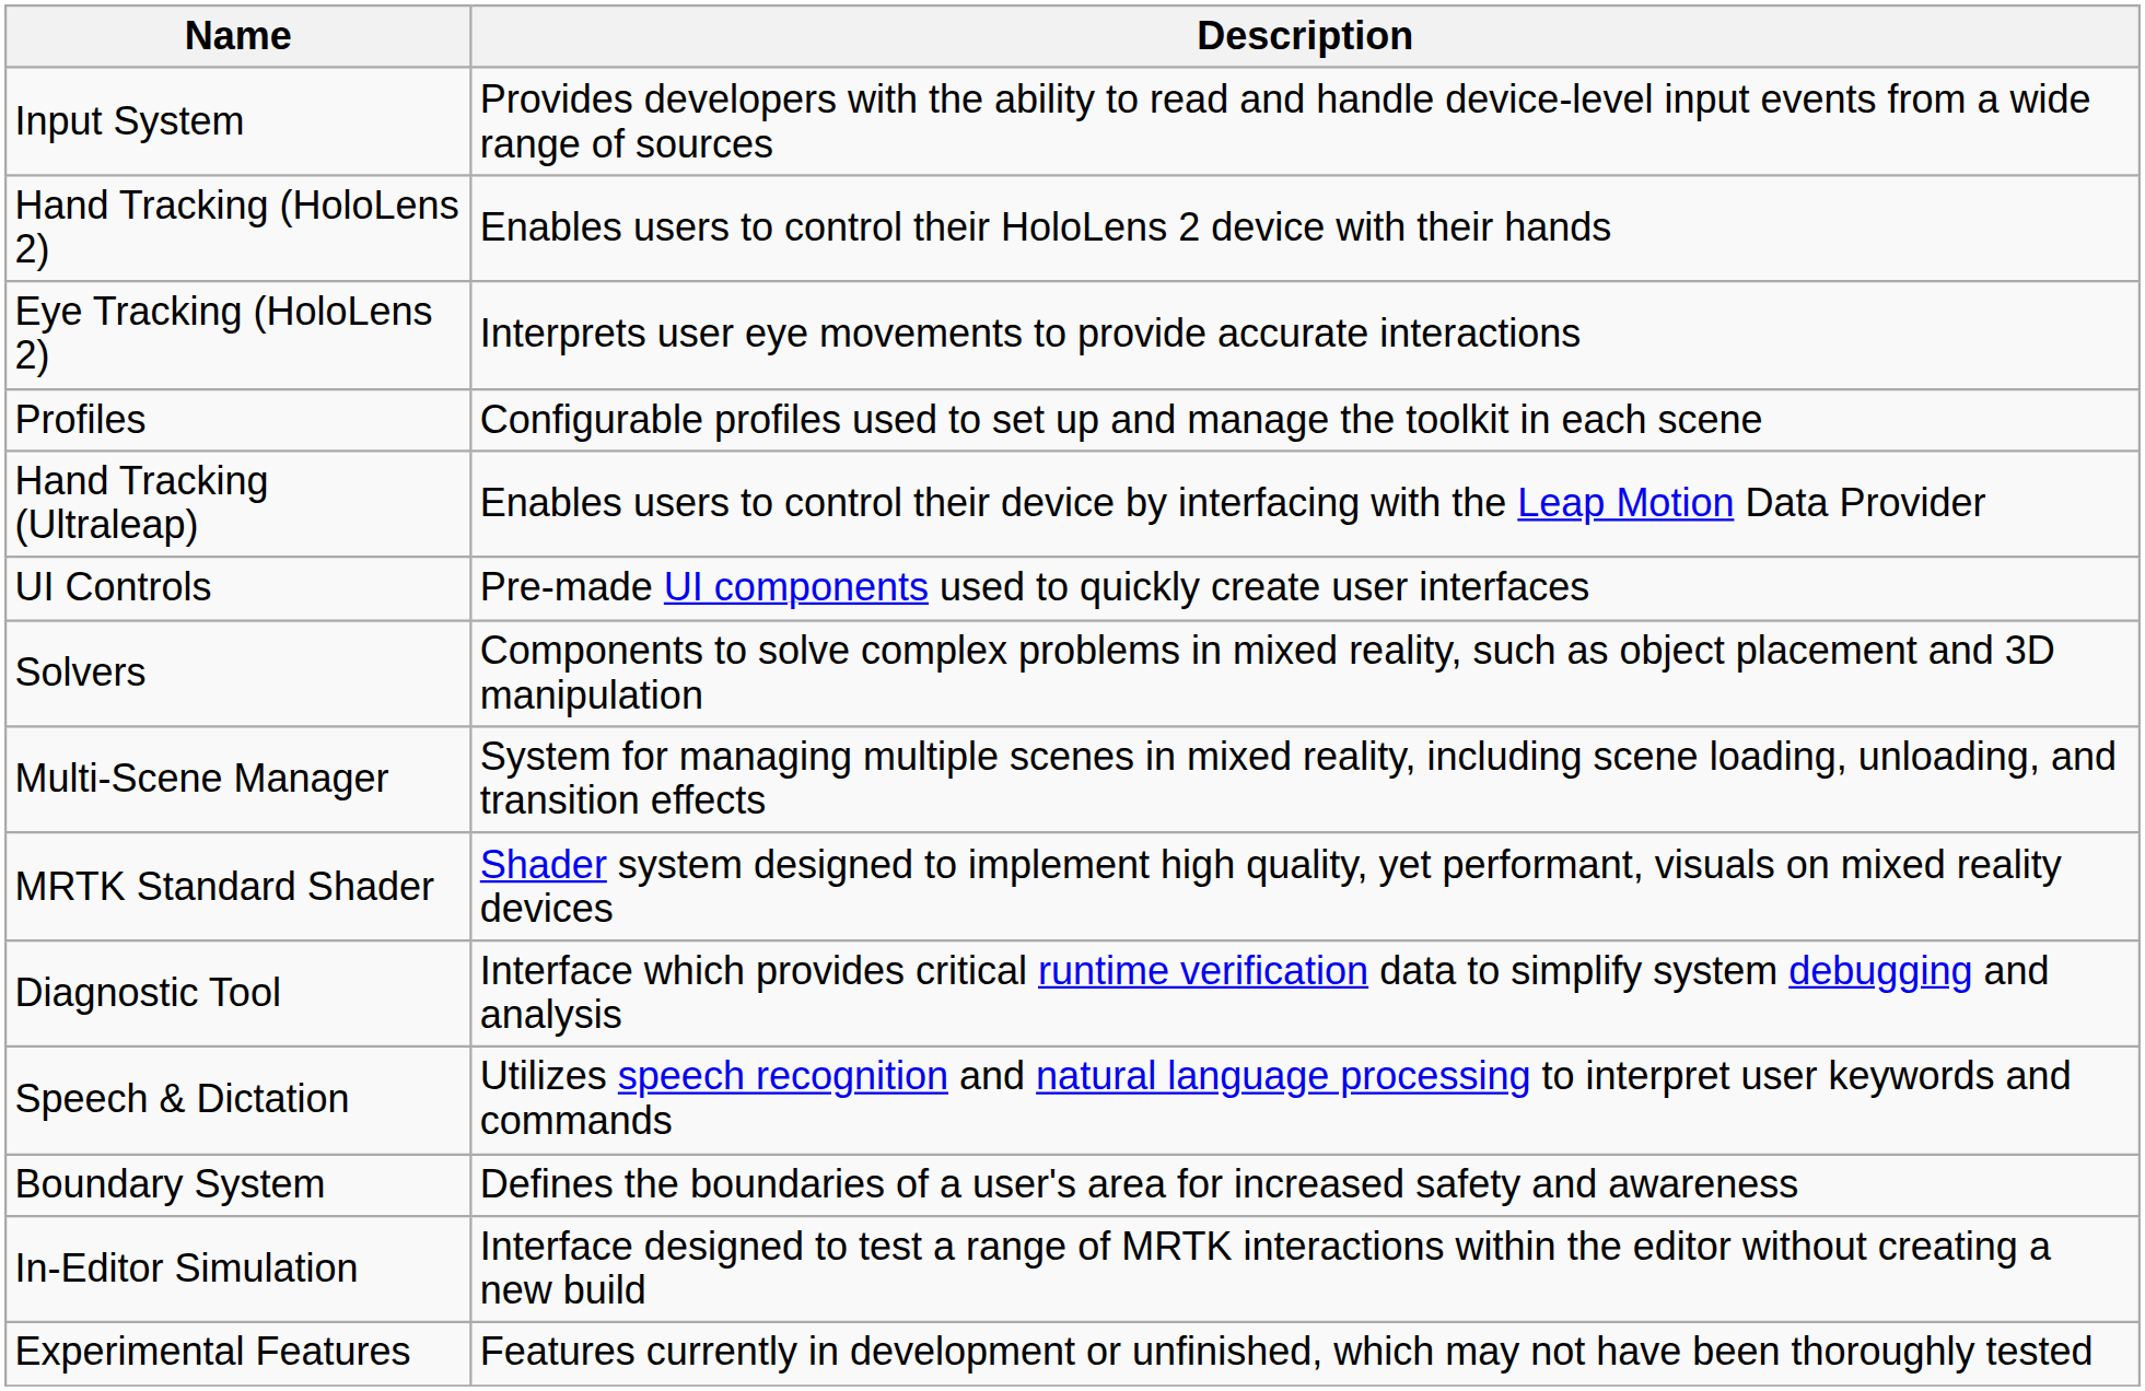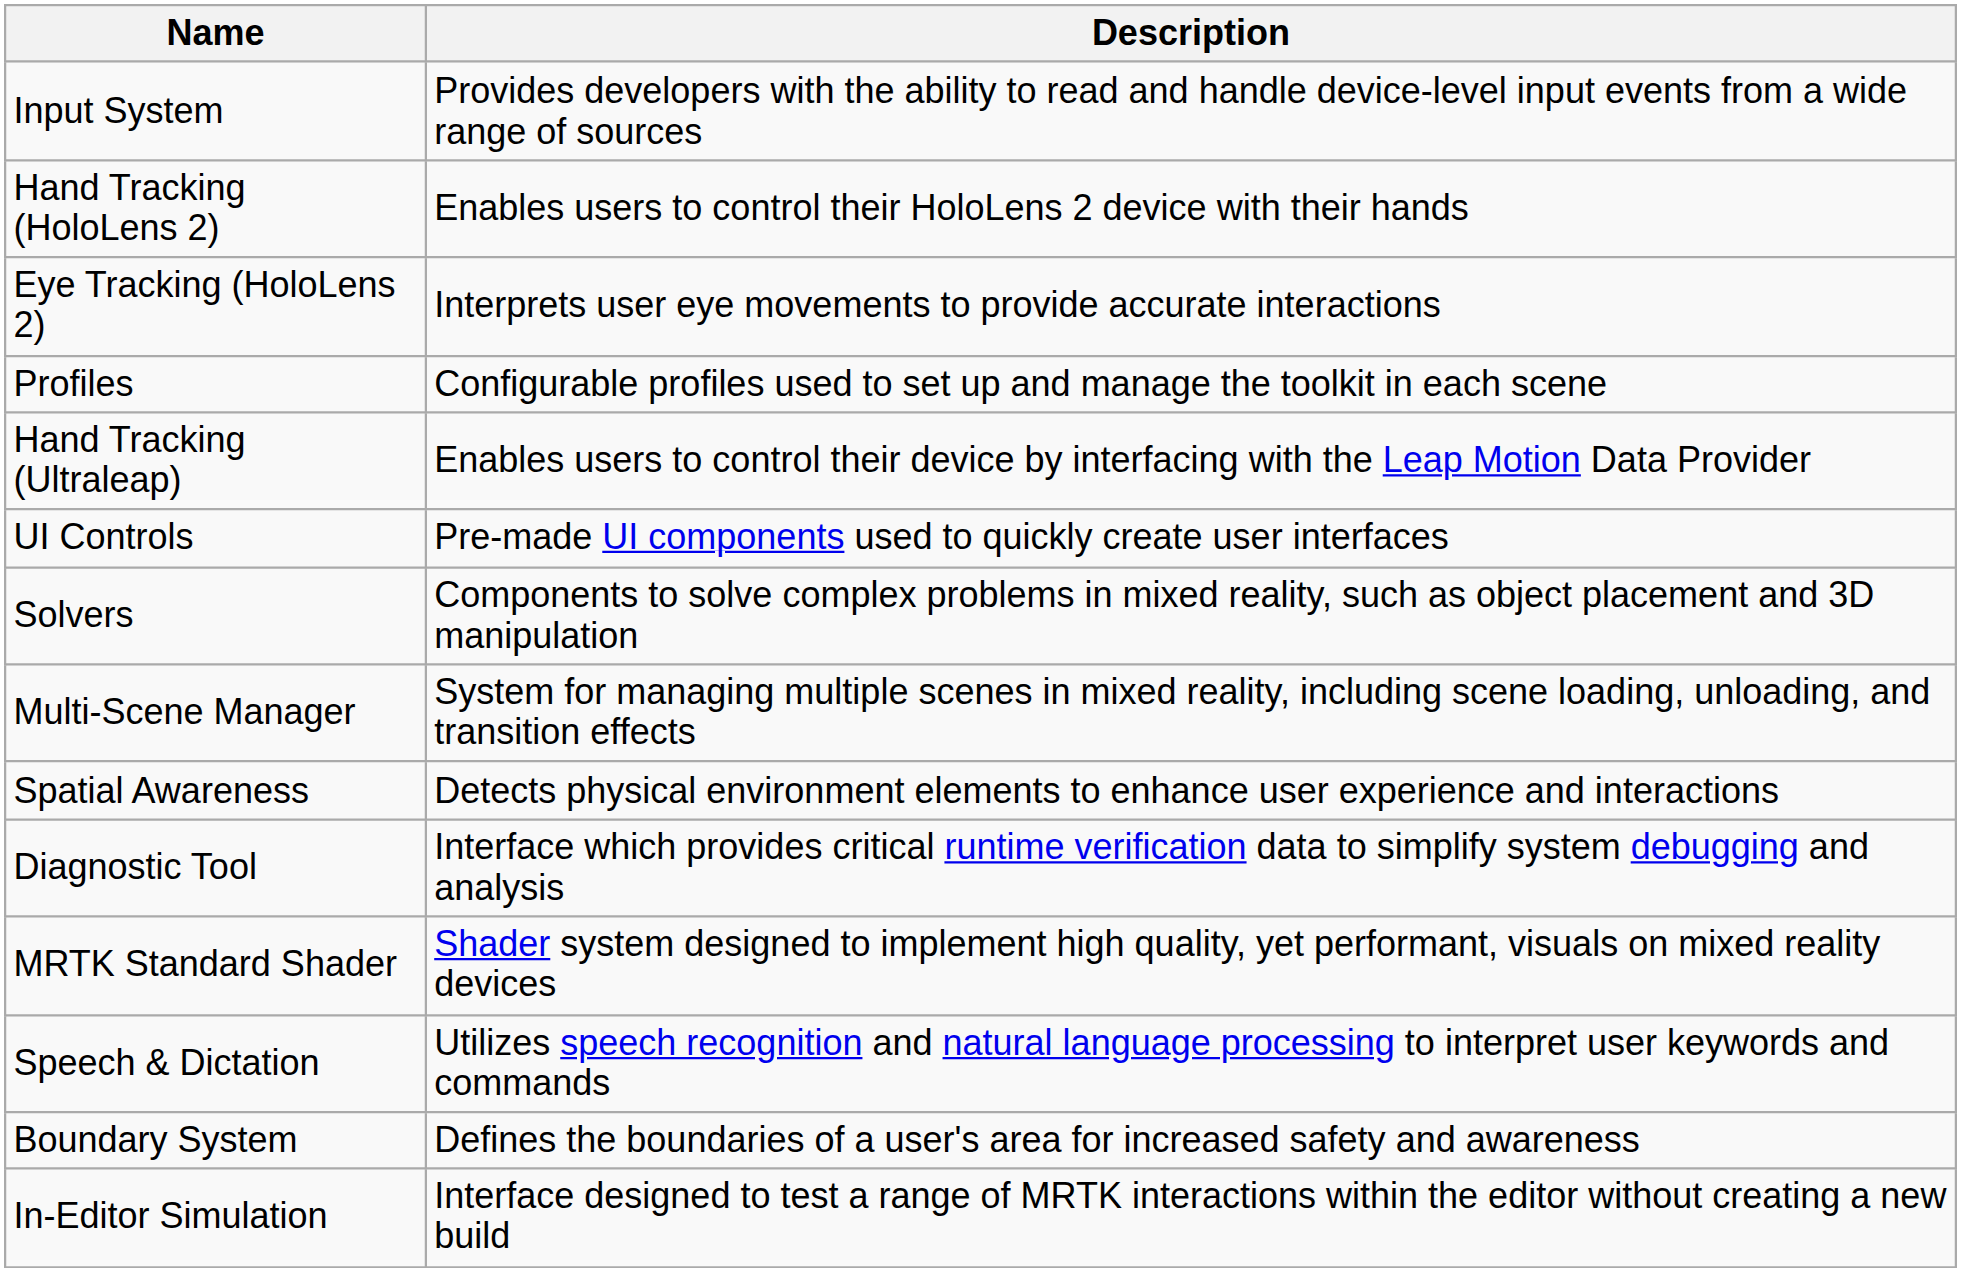 <table class="wikitable">
 <tr>
 <th>Name</th>
 <th>Description</th>
 </tr>
 <tr>
 <td>Input System</td>
 <td>Provides developers with the ability to read and handle device-level input events from a wide range of sources</td>
 </tr>
 <tr>
 <td>Hand Tracking (HoloLens 2)</td>
 <td>Enables users to control their HoloLens 2 device with their hands</td>
 </tr>
 <tr>
 <td>Eye Tracking (HoloLens 2)</td>
 <td>Interprets user eye movements to provide accurate interactions</td>
 </tr>
 <tr>
 <td>Profiles</td>
 <td>Configurable profiles used to set up and manage the toolkit in each scene</td>
 </tr>
 <tr>
 <td>Hand Tracking (Ultraleap)</td>
 <td>Enables users to control their device by interfacing with the <a href='#'>Leap Motion</a> Data Provider</td>
 </tr>
 <tr>
 <td>UI Controls</td>
 <td>Pre-made <a href='#'>UI components</a> used to quickly create user interfaces</td>
 </tr>
 <tr>
 <td>Solvers</td>
 <td>Components to solve complex problems in mixed reality, such as object placement and 3D manipulation</td>
 </tr>
 <tr>
 <td>Multi-Scene Manager</td>
 <td>System for managing multiple scenes in mixed reality, including scene loading, unloading, and transition effects</td>
 </tr>
 <tr>
-<td>MRTK Standard Shader</td>
-<td><a href='#'>Shader</a> system designed to implement high quality, yet performant, visuals on mixed reality devices</td>
+<td>Spatial Awareness</td>
+<td>Detects physical environment elements to enhance user experience and interactions</td>
 </tr>
 <tr>
 <td>Diagnostic Tool</td>
 <td>Interface which provides critical <a href='#'>runtime verification</a> data to simplify system <a href='#'>debugging</a> and analysis</td>
+</tr>
+<tr>
+<td>MRTK Standard Shader</td>
+<td><a href='#'>Shader</a> system designed to implement high quality, yet performant, visuals on mixed reality devices</td>
 </tr>
 <tr>
 <td>Speech & Dictation</td>
 <td>Utilizes <a href='#'>speech recognition</a> and <a href='#'>natural language processing</a> to interpret user keywords and commands</td>
 </tr>
 <tr>
 <td>Boundary System</td>
 <td>Defines the boundaries of a user's area for increased safety and awareness</td>
 </tr>
 <tr>
 <td>In-Editor Simulation</td>
 <td>Interface designed to test a range of MRTK interactions within the editor without creating a new build</td>
 </tr>
-<tr>
-<td>Experimental Features</td>
-<td>Features currently in development or unfinished, which may not have been thoroughly tested</td>
-</tr>
 </table>
